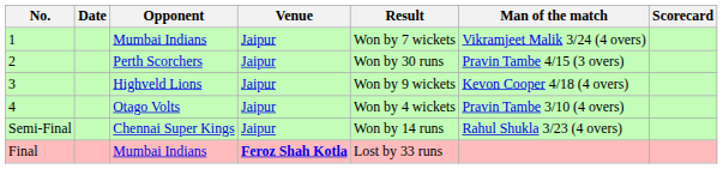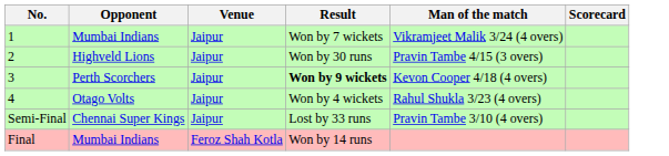 <table class="wikitable sortable">
 <tr>
 <th>No.</th>
-<th>Date</th>
 <th>Opponent</th>
 <th>Venue</th>
 <th>Result</th>
 <th>Man of the match</th>
 <th>Scorecard</th>
 </tr>
 <tr style="background:#c3fdb8;">
 <td>1</td>
-<td></td>
 <td><a href='#'>Mumbai Indians</a></td>
 <td><a href='#'>Jaipur</a></td>
 <td>Won by 7 wickets</td>
 <td><a href='#'>Vikramjeet Malik</a> 3/24 (4 overs)</td>
 <td></td>
 </tr>
 <tr style="background:#c3fdb8;">
 <td>2</td>
-<td></td>
-<td><a href='#'>Perth Scorchers</a></td>
+<td><a href='#'>Highveld Lions</a></td>
 <td><a href='#'>Jaipur</a></td>
 <td>Won by 30 runs</td>
 <td><a href='#'>Pravin Tambe</a> 4/15 (3 overs)</td>
 <td></td>
 </tr>
 <tr style="background:#c3fdb8;">
 <td>3</td>
-<td></td>
-<td><a href='#'>Highveld Lions</a></td>
+<td><a href='#'>Perth Scorchers</a></td>
 <td><a href='#'>Jaipur</a></td>
-<td>Won by 9 wickets</td>
+<td><strong>Won by 9 wickets</strong></td>
 <td><a href='#'>Kevon Cooper</a> 4/18 (4 overs)</td>
 <td></td>
 </tr>
 <tr style="background:#c3fdb8;">
 <td>4</td>
-<td></td>
 <td><a href='#'>Otago Volts</a></td>
 <td><a href='#'>Jaipur</a></td>
 <td>Won by 4 wickets</td>
-<td><a href='#'>Pravin Tambe</a> 3/10 (4 overs)</td>
+<td><a href='#'>Rahul Shukla</a> 3/23 (4 overs)</td>
 <td></td>
 </tr>
 <tr style="background:#c3fdb8;">
 <td>Semi-Final</td>
-<td></td>
 <td><a href='#'>Chennai Super Kings</a></td>
 <td><a href='#'>Jaipur</a></td>
-<td>Won by 14 runs</td>
-<td><a href='#'>Rahul Shukla</a> 3/23 (4 overs)</td>
+<td>Lost by 33 runs</td>
+<td><a href='#'>Pravin Tambe</a> 3/10 (4 overs)</td>
 <td></td>
 </tr>
 <tr style="background:#fbb;">
 <td>Final</td>
-<td></td>
 <td><a href='#'>Mumbai Indians</a></td>
-<td><strong><a href='#'>Feroz Shah Kotla</a></strong></td>
-<td>Lost by 33 runs</td>
+<td><a href='#'>Feroz Shah Kotla</a></td>
+<td>Won by 14 runs</td>
 <td></td>
 <td></td>
 </tr>
 </table>
